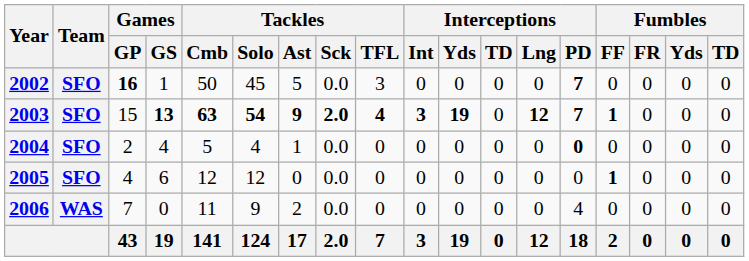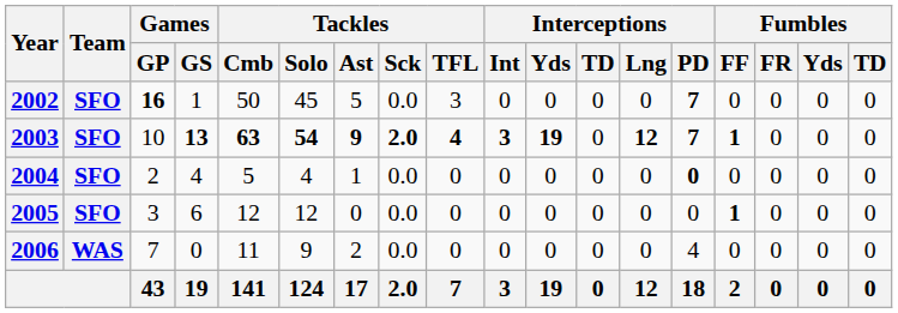 <table class="wikitable" style="text-align:center">
 <tr>
 <th rowspan="2">Year</th>
 <th rowspan="2">Team</th>
 <th colspan="2">Games</th>
 <th colspan="5">Tackles</th>
 <th colspan="5">Interceptions</th>
 <th colspan="4">Fumbles</th>
 </tr>
 <tr>
 <th>GP</th>
 <th>GS</th>
 <th>Cmb</th>
 <th>Solo</th>
 <th>Ast</th>
 <th>Sck</th>
 <th>TFL</th>
 <th>Int</th>
 <th>Yds</th>
 <th>TD</th>
 <th>Lng</th>
 <th>PD</th>
 <th>FF</th>
 <th>FR</th>
 <th>Yds</th>
 <th>TD</th>
 </tr>
 <tr>
 <th><a href='#'>2002</a></th>
 <th><a href='#'>SFO</a></th>
 <td><strong>16</strong></td>
 <td>1</td>
 <td>50</td>
 <td>45</td>
 <td>5</td>
 <td>0.0</td>
 <td>3</td>
 <td>0</td>
 <td>0</td>
 <td>0</td>
 <td>0</td>
 <td><strong>7</strong></td>
 <td>0</td>
 <td>0</td>
 <td>0</td>
 <td>0</td>
 </tr>
 <tr>
 <th><a href='#'>2003</a></th>
 <th><a href='#'>SFO</a></th>
-<td>15</td>
+<td>10</td>
 <td><strong>13</strong></td>
 <td><strong>63</strong></td>
 <td><strong>54</strong></td>
 <td><strong>9</strong></td>
 <td><strong>2.0</strong></td>
 <td><strong>4</strong></td>
 <td><strong>3</strong></td>
 <td><strong>19</strong></td>
 <td>0</td>
 <td><strong>12</strong></td>
 <td><strong>7</strong></td>
 <td><strong>1</strong></td>
 <td>0</td>
 <td>0</td>
 <td>0</td>
 </tr>
 <tr>
 <th><a href='#'>2004</a></th>
 <th><a href='#'>SFO</a></th>
 <td>2</td>
 <td>4</td>
 <td>5</td>
 <td>4</td>
 <td>1</td>
 <td>0.0</td>
 <td>0</td>
 <td>0</td>
 <td>0</td>
 <td>0</td>
 <td>0</td>
 <td><strong>0</strong></td>
 <td>0</td>
 <td>0</td>
 <td>0</td>
 <td>0</td>
 </tr>
 <tr>
 <th><a href='#'>2005</a></th>
 <th><a href='#'>SFO</a></th>
-<td>4</td>
+<td>3</td>
 <td>6</td>
 <td>12</td>
 <td>12</td>
 <td>0</td>
 <td>0.0</td>
 <td>0</td>
 <td>0</td>
 <td>0</td>
 <td>0</td>
 <td>0</td>
 <td>0</td>
 <td><strong>1</strong></td>
 <td>0</td>
 <td>0</td>
 <td>0</td>
 </tr>
 <tr>
 <th><a href='#'>2006</a></th>
 <th><a href='#'>WAS</a></th>
 <td>7</td>
 <td>0</td>
 <td>11</td>
 <td>9</td>
 <td>2</td>
 <td>0.0</td>
 <td>0</td>
 <td>0</td>
 <td>0</td>
 <td>0</td>
 <td>0</td>
 <td>4</td>
 <td>0</td>
 <td>0</td>
 <td>0</td>
 <td>0</td>
 </tr>
 <tr>
 <th colspan="2"></th>
 <th>43</th>
 <th>19</th>
 <th>141</th>
 <th>124</th>
 <th>17</th>
 <th>2.0</th>
 <th>7</th>
 <th>3</th>
 <th>19</th>
 <th>0</th>
 <th>12</th>
 <th>18</th>
 <th>2</th>
 <th>0</th>
 <th>0</th>
 <th>0</th>
 </tr>
 </table>
